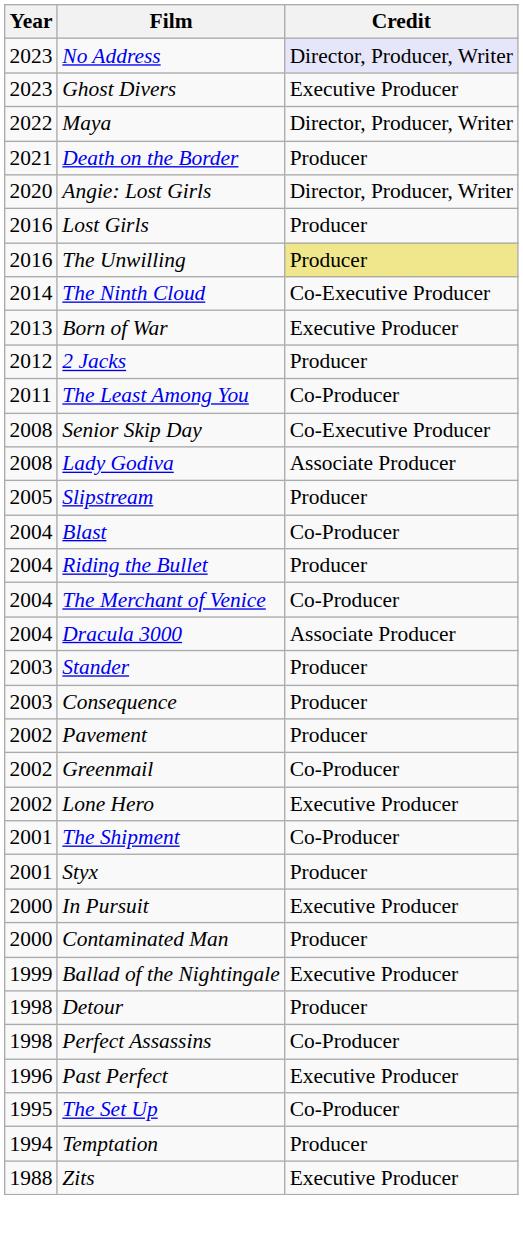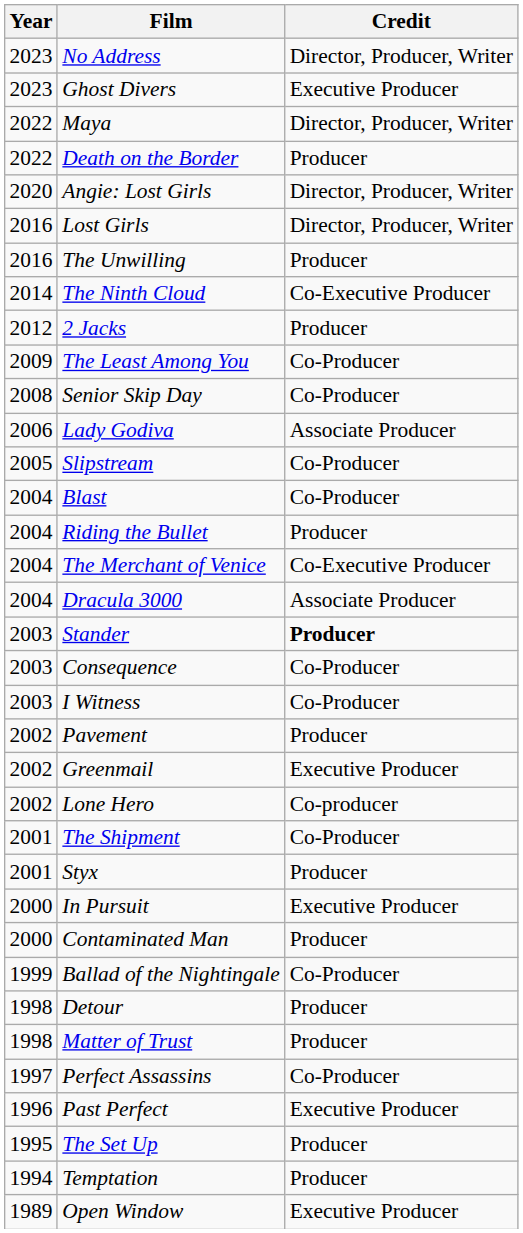 <table class="wikitable">
 <tr>
 <th>Year</th>
 <th>Film</th>
 <th>Credit</th>
 </tr>
 <tr>
 <td>2023</td>
 <td><em><a href='#'>No Address</a></em></td>
-<td style="background: lavender;">Director, Producer, Writer</td>
+<td>Director, Producer, Writer</td>
 </tr>
 <tr>
 <td>2023</td>
 <td><em>Ghost Divers</em></td>
 <td>Executive Producer</td>
 </tr>
 <tr>
 <td>2022</td>
 <td><em>Maya</em></td>
 <td>Director, Producer, Writer</td>
 </tr>
 <tr>
-<td>2021</td>
+<td>2022</td>
 <td><em><a href='#'>Death on the Border</a></em></td>
 <td>Producer</td>
 </tr>
 <tr>
 <td>2020</td>
 <td><em>Angie: Lost Girls</em></td>
 <td>Director, Producer, Writer</td>
 </tr>
 <tr>
 <td>2016</td>
 <td><em>Lost Girls</em></td>
-<td>Producer</td>
+<td>Director, Producer, Writer</td>
 </tr>
 <tr>
 <td>2016</td>
 <td><em>The Unwilling</em></td>
-<td style="background: khaki;">Producer</td>
+<td>Producer</td>
 </tr>
 <tr>
 <td>2014</td>
 <td><em><a href='#'>The Ninth Cloud</a></em></td>
 <td>Co-Executive Producer</td>
 </tr>
 <tr>
-<td>2013</td>
-<td><em>Born of War</em></td>
-<td>Executive Producer</td>
-</tr>
-<tr>
 <td>2012</td>
 <td><a href='#'><em>2 Jacks</em></a></td>
 <td>Producer</td>
 </tr>
 <tr>
-<td>2011</td>
+<td>2009</td>
 <td><em><a href='#'>The Least Among You</a></em></td>
 <td>Co-Producer</td>
 </tr>
 <tr>
 <td>2008</td>
 <td><em>Senior Skip Day</em></td>
-<td>Co-Executive Producer</td>
+<td>Co-Producer</td>
 </tr>
 <tr>
-<td>2008</td>
+<td>2006</td>
 <td><a href='#'><em>Lady Godiva</em></a></td>
 <td>Associate Producer</td>
 </tr>
 <tr>
 <td>2005</td>
 <td><a href='#'><em>Slipstream</em></a></td>
-<td>Producer</td>
+<td>Co-Producer</td>
 </tr>
 <tr>
 <td>2004</td>
 <td><a href='#'><em>Blast</em></a></td>
 <td>Co-Producer</td>
 </tr>
 <tr>
 <td>2004</td>
 <td><a href='#'><em>Riding the Bullet</em></a></td>
 <td>Producer</td>
 </tr>
 <tr>
 <td>2004</td>
 <td><a href='#'><em>The Merchant of Venice</em></a></td>
-<td>Co-Producer</td>
+<td>Co-Executive Producer</td>
 </tr>
 <tr>
 <td>2004</td>
 <td><em><a href='#'>Dracula 3000</a></em></td>
 <td>Associate Producer</td>
 </tr>
 <tr>
 <td>2003</td>
 <td><a href='#'><em>Stander</em></a></td>
-<td>Producer</td>
+<td><strong>Producer</strong></td>
 </tr>
 <tr>
 <td>2003</td>
 <td><em>Consequence</em></td>
-<td>Producer</td>
+<td>Co-Producer</td>
+</tr>
+<tr>
+<td>2003</td>
+<td><em>I Witness</em></td>
+<td>Co-Producer</td>
 </tr>
 <tr>
 <td>2002</td>
 <td><em>Pavement</em></td>
 <td>Producer</td>
 </tr>
 <tr>
 <td>2002</td>
 <td><em>Greenmail</em></td>
-<td>Co-Producer</td>
+<td>Executive Producer</td>
 </tr>
 <tr>
 <td>2002</td>
 <td><em>Lone Hero</em></td>
-<td>Executive Producer</td>
+<td>Co-producer</td>
 </tr>
 <tr>
 <td>2001</td>
 <td><a href='#'><em>The Shipment</em></a></td>
 <td>Co-Producer</td>
 </tr>
 <tr>
 <td>2001</td>
 <td><em>Styx</em></td>
 <td>Producer</td>
 </tr>
 <tr>
 <td>2000</td>
 <td><em>In Pursuit</em></td>
 <td>Executive Producer</td>
 </tr>
 <tr>
 <td>2000</td>
 <td><em>Contaminated Man</em></td>
 <td>Producer</td>
 </tr>
 <tr>
 <td>1999</td>
 <td><em>Ballad of the Nightingale</em></td>
-<td>Executive Producer</td>
+<td>Co-Producer</td>
 </tr>
 <tr>
 <td>1998</td>
 <td><em>Detour</em></td>
 <td>Producer</td>
 </tr>
 <tr>
 <td>1998</td>
+<td><em><a href='#'>Matter of Trust</a></em></td>
+<td>Producer</td>
+</tr>
+<tr>
+<td>1997</td>
 <td><em>Perfect Assassins</em></td>
 <td>Co-Producer</td>
 </tr>
 <tr>
 <td>1996</td>
 <td><em>Past Perfect</em></td>
 <td>Executive Producer</td>
 </tr>
 <tr>
 <td>1995</td>
 <td><a href='#'><em>The Set Up</em></a></td>
-<td>Co-Producer</td>
+<td>Producer</td>
 </tr>
 <tr>
 <td>1994</td>
 <td><em>Temptation</em></td>
 <td>Producer</td>
 </tr>
 <tr>
-<td>1988</td>
-<td><em>Zits</em></td>
+<td>1989</td>
+<td><em>Open Window</em></td>
 <td>Executive Producer</td>
 </tr>
 </table>
